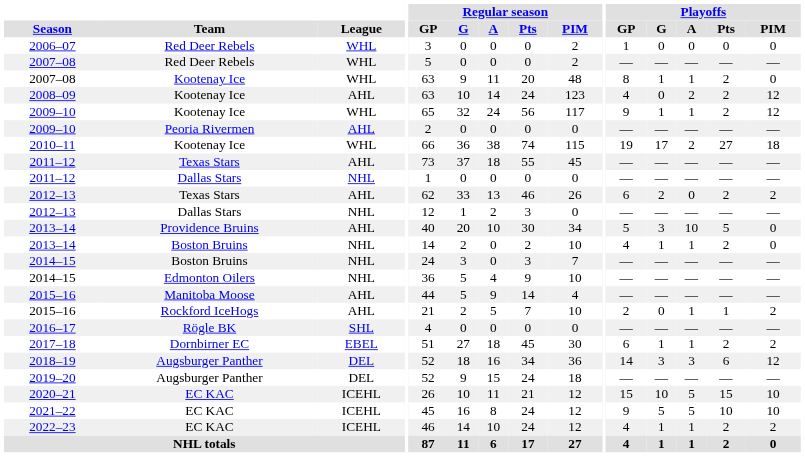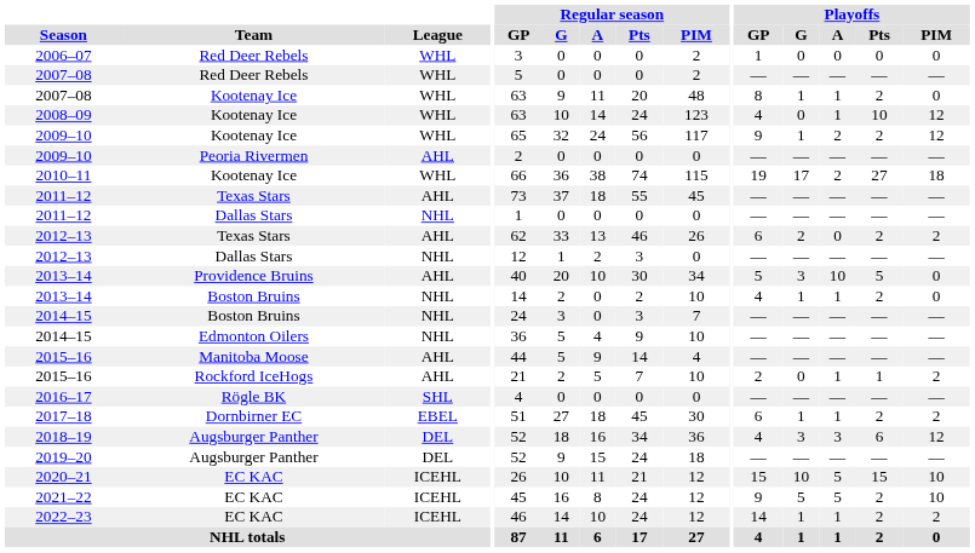 <table border="0" cellpadding="1" cellspacing="0" style="text-align:center; width:60em">
 <tr bgcolor="#e0e0e0">
 <th colspan="3" bgcolor="#ffffff"></th>
 <th rowspan="99" bgcolor="#ffffff"></th>
 <th colspan="5"><a href='#'>Regular season</a></th>
 <th rowspan="99" bgcolor="#ffffff"></th>
 <th colspan="5"><a href='#'>Playoffs</a></th>
 </tr>
 <tr bgcolor="#e0e0e0">
 <th><a href='#'>Season</a></th>
 <th>Team</th>
 <th>League</th>
 <th>GP</th>
 <th><a href='#'>G</a></th>
 <th><a href='#'>A</a></th>
 <th><a href='#'>Pts</a></th>
 <th><a href='#'>PIM</a></th>
 <th>GP</th>
 <th>G</th>
 <th>A</th>
 <th>Pts</th>
 <th>PIM</th>
 </tr>
 <tr>
 <td><a href='#'>2006–07</a></td>
 <td><a href='#'>Red Deer Rebels</a></td>
 <td><a href='#'>WHL</a></td>
 <td>3</td>
 <td>0</td>
 <td>0</td>
 <td>0</td>
 <td>2</td>
 <td>1</td>
 <td>0</td>
 <td>0</td>
 <td>0</td>
 <td>0</td>
 </tr>
 <tr bgcolor="#f0f0f0">
 <td><a href='#'>2007–08</a></td>
 <td>Red Deer Rebels</td>
 <td>WHL</td>
 <td>5</td>
 <td>0</td>
 <td>0</td>
 <td>0</td>
 <td>2</td>
 <td>—</td>
 <td>—</td>
 <td>—</td>
 <td>—</td>
 <td>—</td>
 </tr>
 <tr>
 <td>2007–08</td>
 <td><a href='#'>Kootenay Ice</a></td>
 <td>WHL</td>
 <td>63</td>
 <td>9</td>
 <td>11</td>
 <td>20</td>
 <td>48</td>
 <td>8</td>
 <td>1</td>
 <td>1</td>
 <td>2</td>
 <td>0</td>
 </tr>
 <tr ALIGN="center" bgcolor="#f0f0f0">
 <td><a href='#'>2008–09</a></td>
 <td>Kootenay Ice</td>
-<td>AHL</td>
+<td>WHL</td>
 <td>63</td>
 <td>10</td>
 <td>14</td>
 <td>24</td>
 <td>123</td>
 <td>4</td>
 <td>0</td>
-<td>2</td>
-<td>2</td>
+<td>1</td>
+<td>10</td>
 <td>12</td>
 </tr>
 <tr>
 <td><a href='#'>2009–10</a></td>
 <td>Kootenay Ice</td>
 <td>WHL</td>
 <td>65</td>
 <td>32</td>
 <td>24</td>
 <td>56</td>
 <td>117</td>
 <td>9</td>
 <td>1</td>
-<td>1</td>
+<td>2</td>
 <td>2</td>
 <td>12</td>
 </tr>
 <tr bgcolor="#f0f0f0">
 <td><a href='#'>2009–10</a></td>
 <td><a href='#'>Peoria Rivermen</a></td>
 <td><a href='#'>AHL</a></td>
 <td>2</td>
 <td>0</td>
 <td>0</td>
 <td>0</td>
 <td>0</td>
 <td>—</td>
 <td>—</td>
 <td>—</td>
 <td>—</td>
 <td>—</td>
 </tr>
 <tr>
 <td><a href='#'>2010–11</a></td>
 <td>Kootenay Ice</td>
 <td>WHL</td>
 <td>66</td>
 <td>36</td>
 <td>38</td>
 <td>74</td>
 <td>115</td>
 <td>19</td>
 <td>17</td>
 <td>2</td>
 <td>27</td>
 <td>18</td>
 </tr>
 <tr bgcolor="#f0f0f0">
 <td><a href='#'>2011–12</a></td>
 <td><a href='#'>Texas Stars</a></td>
 <td>AHL</td>
 <td>73</td>
 <td>37</td>
 <td>18</td>
 <td>55</td>
 <td>45</td>
 <td>—</td>
 <td>—</td>
 <td>—</td>
 <td>—</td>
 <td>—</td>
 </tr>
 <tr>
 <td><a href='#'>2011–12</a></td>
 <td><a href='#'>Dallas Stars</a></td>
 <td><a href='#'>NHL</a></td>
 <td>1</td>
 <td>0</td>
 <td>0</td>
 <td>0</td>
 <td>0</td>
 <td>—</td>
 <td>—</td>
 <td>—</td>
 <td>—</td>
 <td>—</td>
 </tr>
 <tr bgcolor="#f0f0f0">
 <td><a href='#'>2012–13</a></td>
 <td>Texas Stars</td>
 <td>AHL</td>
 <td>62</td>
 <td>33</td>
 <td>13</td>
 <td>46</td>
 <td>26</td>
 <td>6</td>
 <td>2</td>
 <td>0</td>
 <td>2</td>
 <td>2</td>
 </tr>
 <tr>
 <td><a href='#'>2012–13</a></td>
 <td>Dallas Stars</td>
 <td>NHL</td>
 <td>12</td>
 <td>1</td>
 <td>2</td>
 <td>3</td>
 <td>0</td>
 <td>—</td>
 <td>—</td>
 <td>—</td>
 <td>—</td>
 <td>—</td>
 </tr>
 <tr bgcolor="#f0f0f0">
 <td><a href='#'>2013–14</a></td>
 <td><a href='#'>Providence Bruins</a></td>
 <td>AHL</td>
 <td>40</td>
 <td>20</td>
 <td>10</td>
 <td>30</td>
 <td>34</td>
 <td>5</td>
 <td>3</td>
 <td>10</td>
 <td>5</td>
 <td>0</td>
 </tr>
 <tr>
 <td><a href='#'>2013–14</a></td>
 <td><a href='#'>Boston Bruins</a></td>
 <td>NHL</td>
 <td>14</td>
 <td>2</td>
 <td>0</td>
 <td>2</td>
 <td>10</td>
 <td>4</td>
 <td>1</td>
 <td>1</td>
 <td>2</td>
 <td>0</td>
 </tr>
 <tr bgcolor="#f0f0f0">
 <td><a href='#'>2014–15</a></td>
 <td>Boston Bruins</td>
 <td>NHL</td>
 <td>24</td>
 <td>3</td>
 <td>0</td>
 <td>3</td>
 <td>7</td>
 <td>—</td>
 <td>—</td>
 <td>—</td>
 <td>—</td>
 <td>—</td>
 </tr>
 <tr>
 <td>2014–15</td>
 <td><a href='#'>Edmonton Oilers</a></td>
 <td>NHL</td>
 <td>36</td>
 <td>5</td>
 <td>4</td>
 <td>9</td>
 <td>10</td>
 <td>—</td>
 <td>—</td>
 <td>—</td>
 <td>—</td>
 <td>—</td>
 </tr>
 <tr bgcolor="#f0f0f0">
 <td><a href='#'>2015–16</a></td>
 <td><a href='#'>Manitoba Moose</a></td>
 <td>AHL</td>
 <td>44</td>
 <td>5</td>
 <td>9</td>
 <td>14</td>
 <td>4</td>
 <td>—</td>
 <td>—</td>
 <td>—</td>
 <td>—</td>
 <td>—</td>
 </tr>
 <tr>
 <td>2015–16</td>
 <td><a href='#'>Rockford IceHogs</a></td>
 <td>AHL</td>
 <td>21</td>
 <td>2</td>
 <td>5</td>
 <td>7</td>
 <td>10</td>
 <td>2</td>
 <td>0</td>
 <td>1</td>
 <td>1</td>
 <td>2</td>
 </tr>
 <tr bgcolor="#f0f0f0">
 <td><a href='#'>2016–17</a></td>
 <td><a href='#'>Rögle BK</a></td>
 <td><a href='#'>SHL</a></td>
 <td>4</td>
 <td>0</td>
 <td>0</td>
 <td>0</td>
 <td>0</td>
 <td>—</td>
 <td>—</td>
 <td>—</td>
 <td>—</td>
 <td>—</td>
 </tr>
 <tr>
 <td><a href='#'>2017–18</a></td>
 <td><a href='#'>Dornbirner EC</a></td>
 <td><a href='#'>EBEL</a></td>
 <td>51</td>
 <td>27</td>
 <td>18</td>
 <td>45</td>
 <td>30</td>
 <td>6</td>
 <td>1</td>
 <td>1</td>
 <td>2</td>
 <td>2</td>
 </tr>
 <tr bgcolor="#f0f0f0">
 <td><a href='#'>2018–19</a></td>
 <td><a href='#'>Augsburger Panther</a></td>
 <td><a href='#'>DEL</a></td>
 <td>52</td>
 <td>18</td>
 <td>16</td>
 <td>34</td>
 <td>36</td>
-<td>14</td>
+<td>4</td>
 <td>3</td>
 <td>3</td>
 <td>6</td>
 <td>12</td>
 </tr>
 <tr>
 <td><a href='#'>2019–20</a></td>
 <td>Augsburger Panther</td>
 <td>DEL</td>
 <td>52</td>
 <td>9</td>
 <td>15</td>
 <td>24</td>
 <td>18</td>
 <td>—</td>
 <td>—</td>
 <td>—</td>
 <td>—</td>
 <td>—</td>
 </tr>
 <tr bgcolor="#f0f0f0">
 <td><a href='#'>2020–21</a></td>
 <td><a href='#'>EC KAC</a></td>
 <td>ICEHL</td>
 <td>26</td>
 <td>10</td>
 <td>11</td>
 <td>21</td>
 <td>12</td>
 <td>15</td>
 <td>10</td>
 <td>5</td>
 <td>15</td>
 <td>10</td>
 </tr>
 <tr>
 <td><a href='#'>2021–22</a></td>
 <td>EC KAC</td>
 <td>ICEHL</td>
 <td>45</td>
 <td>16</td>
 <td>8</td>
 <td>24</td>
 <td>12</td>
 <td>9</td>
 <td>5</td>
 <td>5</td>
-<td>10</td>
+<td>2</td>
 <td>10</td>
 </tr>
 <tr bgcolor="#f0f0f0">
 <td><a href='#'>2022–23</a></td>
 <td>EC KAC</td>
 <td>ICEHL</td>
 <td>46</td>
 <td>14</td>
 <td>10</td>
 <td>24</td>
 <td>12</td>
-<td>4</td>
+<td>14</td>
 <td>1</td>
 <td>1</td>
 <td>2</td>
 <td>2</td>
 </tr>
 <tr bgcolor="#e0e0e0">
 <th colspan="3">NHL totals</th>
 <th>87</th>
 <th>11</th>
 <th>6</th>
 <th>17</th>
 <th>27</th>
 <th>4</th>
 <th>1</th>
 <th>1</th>
 <th>2</th>
 <th>0</th>
 </tr>
 </table>
